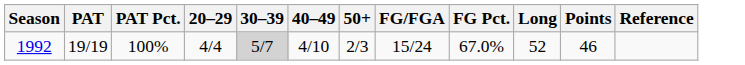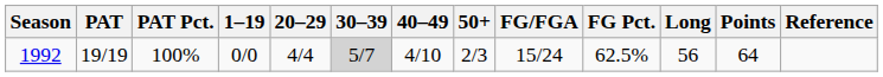 <table class="wikitable" style="text-align:center">
 <tr>
 <th>Season</th>
 <th>PAT</th>
 <th>PAT Pct.</th>
+<th>1–19</th>
 <th>20–29</th>
 <th>30–39</th>
 <th>40–49</th>
 <th>50+</th>
 <th>FG/FGA</th>
 <th>FG Pct.</th>
 <th>Long</th>
 <th>Points</th>
 <th>Reference</th>
 </tr>
 <tr>
 <td><a href='#'>1992</a></td>
 <td>19/19</td>
 <td>100%</td>
+<td>0/0</td>
 <td>4/4</td>
 <td style="background: lightgrey;">5/7</td>
 <td>4/10</td>
 <td>2/3</td>
 <td>15/24</td>
-<td>67.0%</td>
-<td>52</td>
-<td>46</td>
+<td>62.5%</td>
+<td>56</td>
+<td>64</td>
 <td></td>
 </tr>
 </table>
